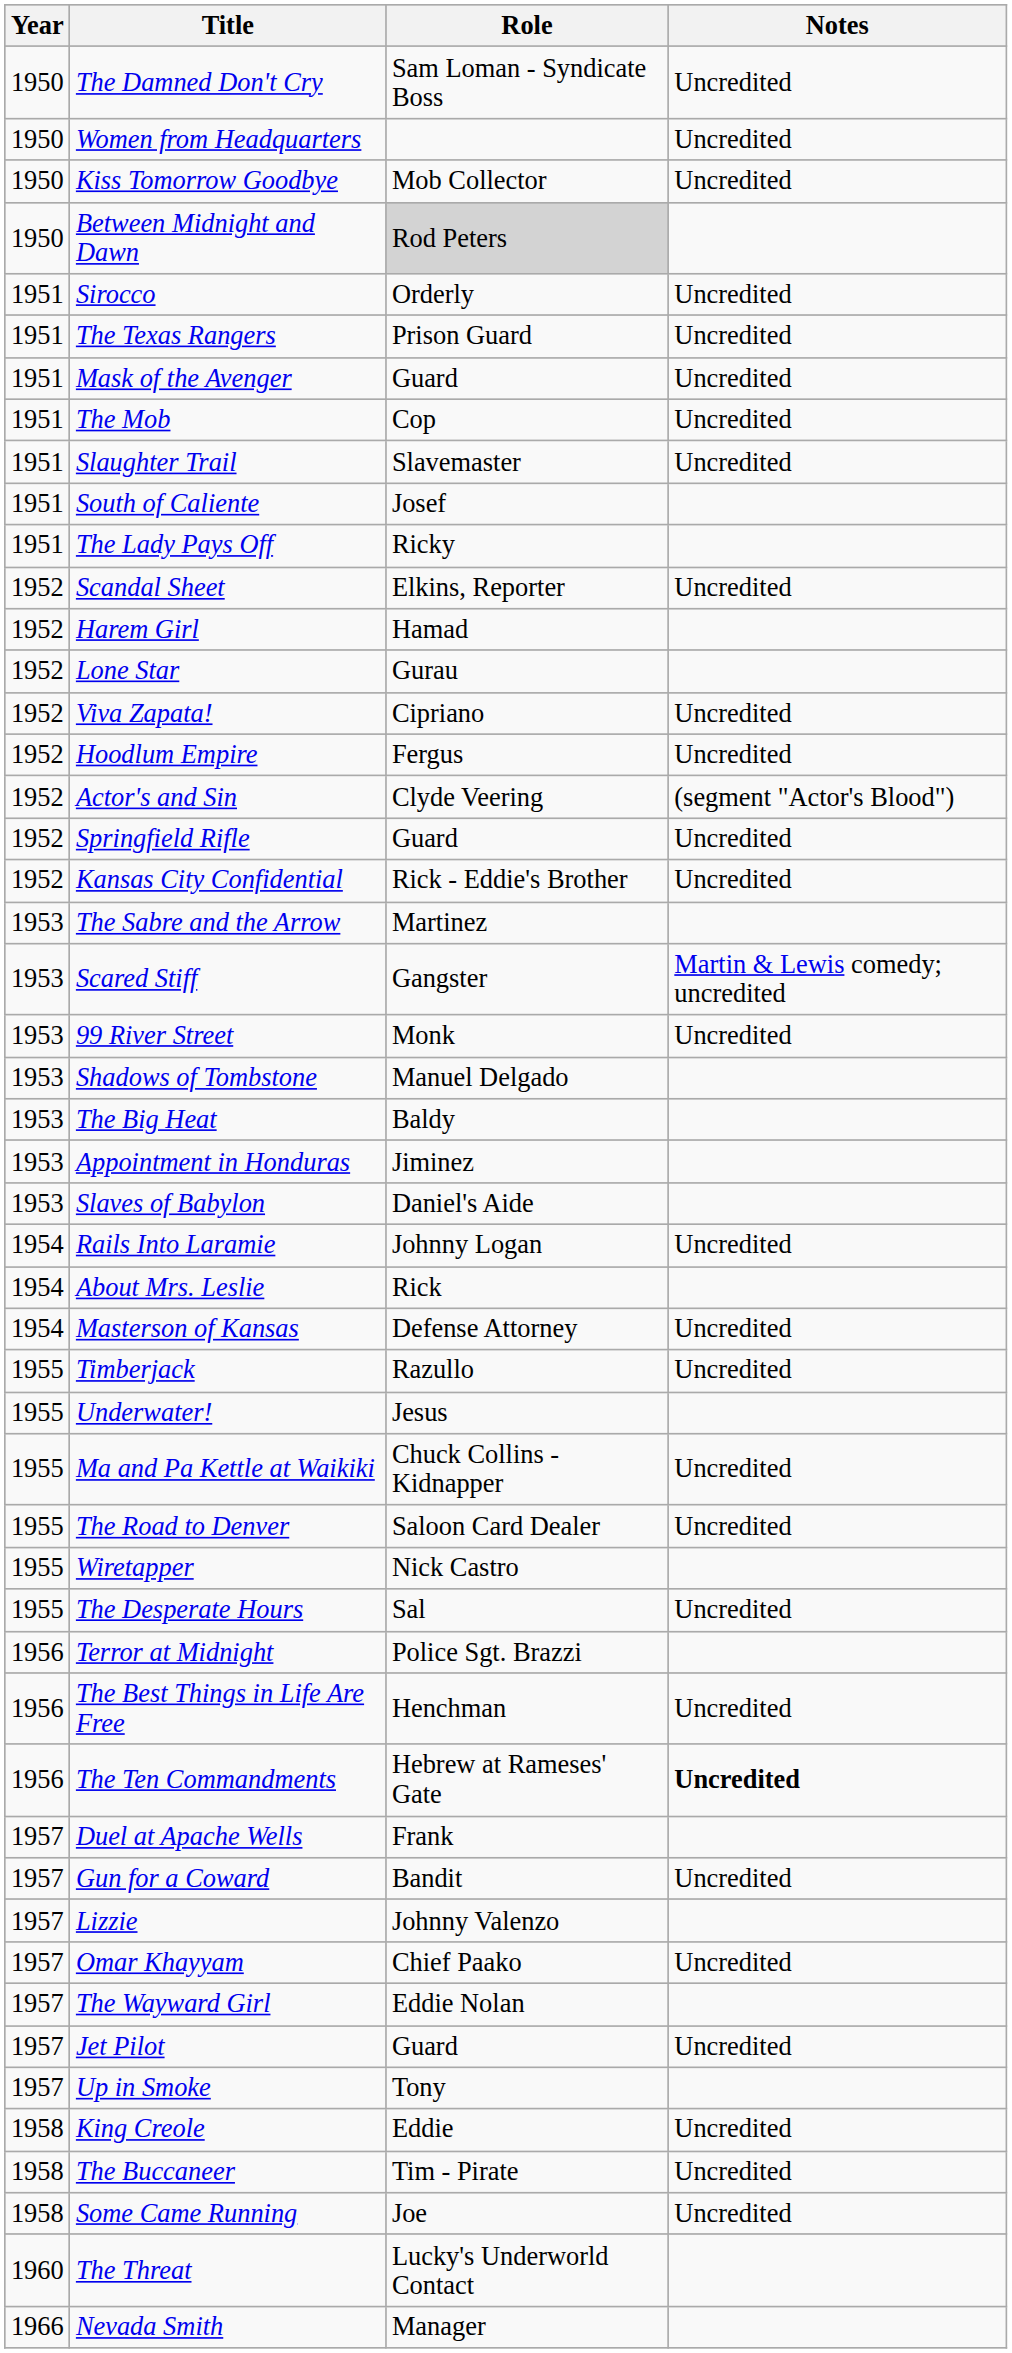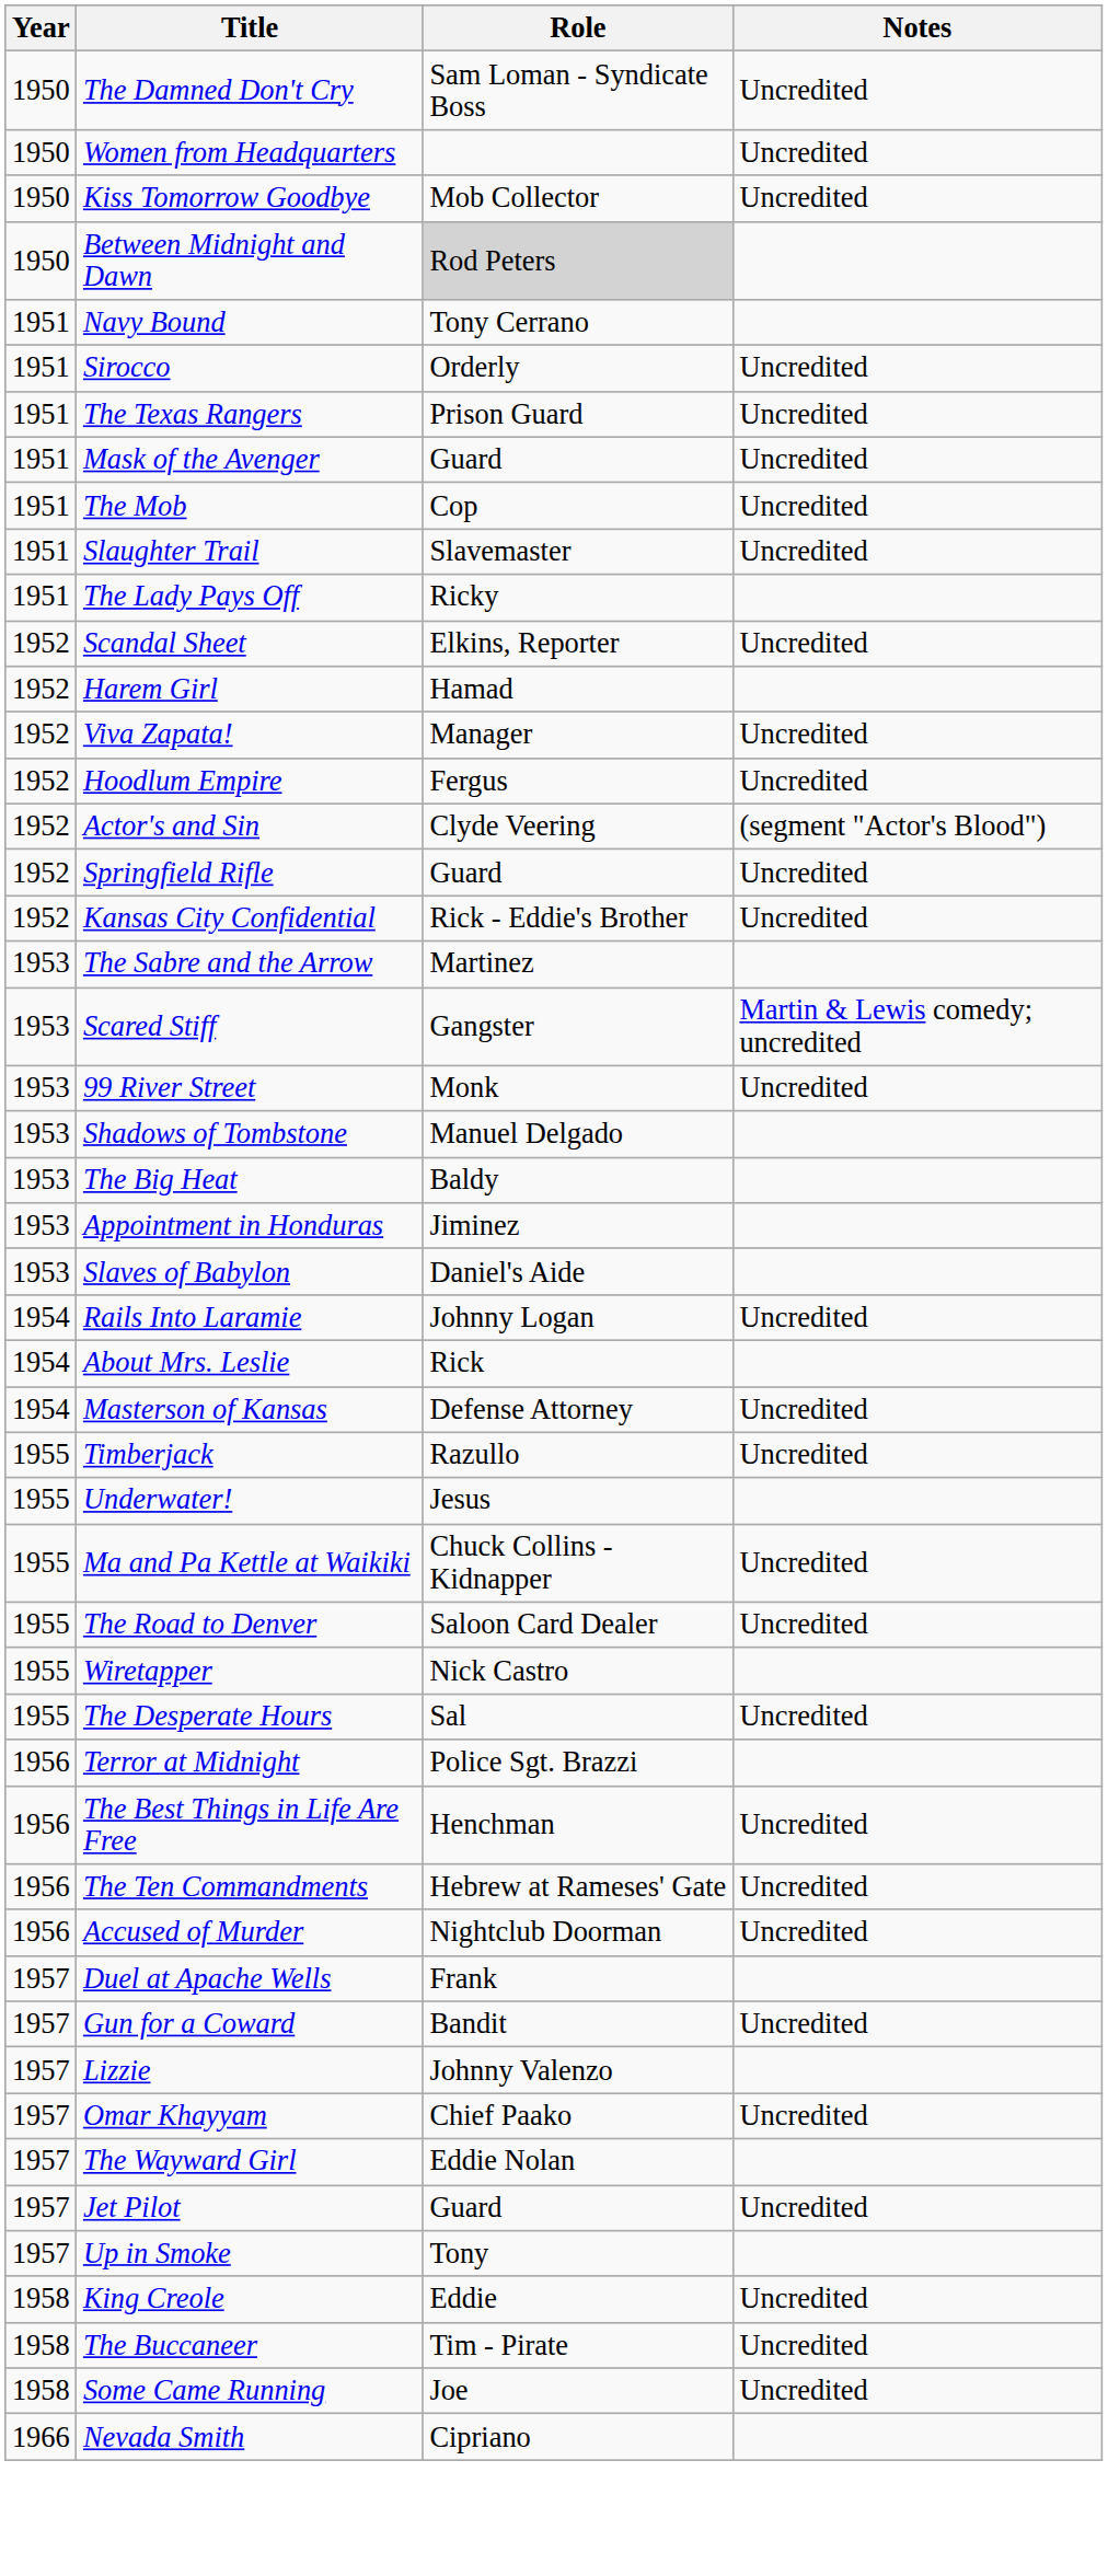 <table class="wikitable">
 <tr>
 <th>Year</th>
 <th>Title</th>
 <th>Role</th>
 <th>Notes</th>
 </tr>
 <tr>
 <td>1950</td>
 <td><em><a href='#'>The Damned Don't Cry</a></em></td>
 <td>Sam Loman - Syndicate Boss</td>
 <td>Uncredited</td>
 </tr>
 <tr>
 <td>1950</td>
 <td><em><a href='#'>Women from Headquarters</a></em></td>
 <td></td>
 <td>Uncredited</td>
 </tr>
 <tr>
 <td>1950</td>
 <td><em><a href='#'>Kiss Tomorrow Goodbye</a></em></td>
 <td>Mob Collector</td>
 <td>Uncredited</td>
 </tr>
 <tr>
 <td>1950</td>
 <td><em><a href='#'>Between Midnight and Dawn</a></em></td>
 <td style="background: lightgrey;">Rod Peters</td>
+<td></td>
+</tr>
+<tr>
+<td>1951</td>
+<td><em><a href='#'>Navy Bound</a></em></td>
+<td>Tony Cerrano</td>
 <td></td>
 </tr>
 <tr>
 <td>1951</td>
 <td><em><a href='#'>Sirocco</a></em></td>
 <td>Orderly</td>
 <td>Uncredited</td>
 </tr>
 <tr>
 <td>1951</td>
 <td><em><a href='#'>The Texas Rangers</a></em></td>
 <td>Prison Guard</td>
 <td>Uncredited</td>
 </tr>
 <tr>
 <td>1951</td>
 <td><em><a href='#'>Mask of the Avenger</a></em></td>
 <td>Guard</td>
 <td>Uncredited</td>
 </tr>
 <tr>
 <td>1951</td>
 <td><em><a href='#'>The Mob</a></em></td>
 <td>Cop</td>
 <td>Uncredited</td>
 </tr>
 <tr>
 <td>1951</td>
 <td><em><a href='#'>Slaughter Trail</a></em></td>
 <td>Slavemaster</td>
 <td>Uncredited</td>
 </tr>
 <tr>
 <td>1951</td>
-<td><em><a href='#'>South of Caliente</a></em></td>
-<td>Josef</td>
-<td></td>
-</tr>
-<tr>
-<td>1951</td>
 <td><em><a href='#'>The Lady Pays Off</a></em></td>
 <td>Ricky</td>
 <td></td>
 </tr>
 <tr>
 <td>1952</td>
 <td><em><a href='#'>Scandal Sheet</a></em></td>
 <td>Elkins, Reporter</td>
 <td>Uncredited</td>
 </tr>
 <tr>
 <td>1952</td>
 <td><em><a href='#'>Harem Girl</a></em></td>
 <td>Hamad</td>
 <td></td>
 </tr>
 <tr>
 <td>1952</td>
-<td><em><a href='#'>Lone Star</a></em></td>
-<td>Gurau</td>
-<td></td>
-</tr>
-<tr>
-<td>1952</td>
 <td><em><a href='#'>Viva Zapata!</a></em></td>
-<td>Cipriano</td>
+<td>Manager</td>
 <td>Uncredited</td>
 </tr>
 <tr>
 <td>1952</td>
 <td><em><a href='#'>Hoodlum Empire</a></em></td>
 <td>Fergus</td>
 <td>Uncredited</td>
 </tr>
 <tr>
 <td>1952</td>
 <td><em><a href='#'>Actor's and Sin</a></em></td>
 <td>Clyde Veering</td>
 <td>(segment "Actor's Blood")</td>
 </tr>
 <tr>
 <td>1952</td>
 <td><em><a href='#'>Springfield Rifle</a></em></td>
 <td>Guard</td>
 <td>Uncredited</td>
 </tr>
 <tr>
 <td>1952</td>
 <td><em><a href='#'>Kansas City Confidential</a></em></td>
 <td>Rick - Eddie's Brother</td>
 <td>Uncredited</td>
 </tr>
 <tr>
 <td>1953</td>
 <td><em><a href='#'>The Sabre and the Arrow</a></em></td>
 <td>Martinez</td>
 <td></td>
 </tr>
 <tr>
 <td>1953</td>
 <td><em><a href='#'>Scared Stiff</a></em></td>
 <td>Gangster</td>
 <td><a href='#'>Martin & Lewis</a> comedy; uncredited</td>
 </tr>
 <tr>
 <td>1953</td>
 <td><em><a href='#'>99 River Street</a></em></td>
 <td>Monk</td>
 <td>Uncredited</td>
 </tr>
 <tr>
 <td>1953</td>
 <td><em><a href='#'>Shadows of Tombstone</a></em></td>
 <td>Manuel Delgado</td>
 <td></td>
 </tr>
 <tr>
 <td>1953</td>
 <td><em><a href='#'>The Big Heat</a></em></td>
 <td>Baldy</td>
 <td></td>
 </tr>
 <tr>
 <td>1953</td>
 <td><em><a href='#'>Appointment in Honduras</a></em></td>
 <td>Jiminez</td>
 <td></td>
 </tr>
 <tr>
 <td>1953</td>
 <td><em><a href='#'>Slaves of Babylon</a></em></td>
 <td>Daniel's Aide</td>
 <td></td>
 </tr>
 <tr>
 <td>1954</td>
 <td><em><a href='#'>Rails Into Laramie</a></em></td>
 <td>Johnny Logan</td>
 <td>Uncredited</td>
 </tr>
 <tr>
 <td>1954</td>
 <td><em><a href='#'>About Mrs. Leslie</a></em></td>
 <td>Rick</td>
 <td></td>
 </tr>
 <tr>
 <td>1954</td>
 <td><em><a href='#'>Masterson of Kansas</a></em></td>
 <td>Defense Attorney</td>
 <td>Uncredited</td>
 </tr>
 <tr>
 <td>1955</td>
 <td><em><a href='#'>Timberjack</a></em></td>
 <td>Razullo</td>
 <td>Uncredited</td>
 </tr>
 <tr>
 <td>1955</td>
 <td><em><a href='#'>Underwater!</a></em></td>
 <td>Jesus</td>
 <td></td>
 </tr>
 <tr>
 <td>1955</td>
 <td><em><a href='#'>Ma and Pa Kettle at Waikiki</a></em></td>
 <td>Chuck Collins - Kidnapper</td>
 <td>Uncredited</td>
 </tr>
 <tr>
 <td>1955</td>
 <td><em><a href='#'>The Road to Denver</a></em></td>
 <td>Saloon Card Dealer</td>
 <td>Uncredited</td>
 </tr>
 <tr>
 <td>1955</td>
 <td><em><a href='#'>Wiretapper</a></em></td>
 <td>Nick Castro</td>
 <td></td>
 </tr>
 <tr>
 <td>1955</td>
 <td><em><a href='#'>The Desperate Hours</a></em></td>
 <td>Sal</td>
 <td>Uncredited</td>
 </tr>
 <tr>
 <td>1956</td>
 <td><em><a href='#'>Terror at Midnight</a></em></td>
 <td>Police Sgt. Brazzi</td>
 <td></td>
 </tr>
 <tr>
 <td>1956</td>
 <td><em><a href='#'>The Best Things in Life Are Free</a></em></td>
 <td>Henchman</td>
 <td>Uncredited</td>
 </tr>
 <tr>
 <td>1956</td>
 <td><em><a href='#'>The Ten Commandments</a></em></td>
 <td>Hebrew at Rameses' Gate</td>
-<td><strong>Uncredited</strong></td>
+<td>Uncredited</td>
+</tr>
+<tr>
+<td>1956</td>
+<td><em><a href='#'>Accused of Murder</a></em></td>
+<td>Nightclub Doorman</td>
+<td>Uncredited</td>
 </tr>
 <tr>
 <td>1957</td>
 <td><em><a href='#'>Duel at Apache Wells</a></em></td>
 <td>Frank</td>
 <td></td>
 </tr>
 <tr>
 <td>1957</td>
 <td><em><a href='#'>Gun for a Coward</a></em></td>
 <td>Bandit</td>
 <td>Uncredited</td>
 </tr>
 <tr>
 <td>1957</td>
 <td><em><a href='#'>Lizzie</a></em></td>
 <td>Johnny Valenzo</td>
 <td></td>
 </tr>
 <tr>
 <td>1957</td>
 <td><em><a href='#'>Omar Khayyam</a></em></td>
 <td>Chief Paako</td>
 <td>Uncredited</td>
 </tr>
 <tr>
 <td>1957</td>
 <td><em><a href='#'>The Wayward Girl</a></em></td>
 <td>Eddie Nolan</td>
 <td></td>
 </tr>
 <tr>
 <td>1957</td>
 <td><em><a href='#'>Jet Pilot</a></em></td>
 <td>Guard</td>
 <td>Uncredited</td>
 </tr>
 <tr>
 <td>1957</td>
 <td><em><a href='#'>Up in Smoke</a></em></td>
 <td>Tony</td>
 <td></td>
 </tr>
 <tr>
 <td>1958</td>
 <td><em><a href='#'>King Creole</a></em></td>
 <td>Eddie</td>
 <td>Uncredited</td>
 </tr>
 <tr>
 <td>1958</td>
 <td><em><a href='#'>The Buccaneer</a></em></td>
 <td>Tim - Pirate</td>
 <td>Uncredited</td>
 </tr>
 <tr>
 <td>1958</td>
 <td><em><a href='#'>Some Came Running</a></em></td>
 <td>Joe</td>
 <td>Uncredited</td>
 </tr>
 <tr>
-<td>1960</td>
-<td><em><a href='#'>The Threat</a></em></td>
-<td>Lucky's Underworld Contact</td>
-<td></td>
-</tr>
-<tr>
 <td>1966</td>
 <td><em><a href='#'>Nevada Smith</a></em></td>
-<td>Manager</td>
+<td>Cipriano</td>
 <td></td>
 </tr>
 </table>
